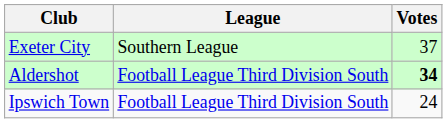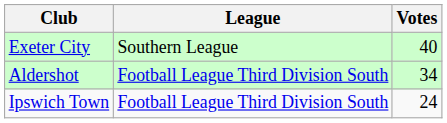 <table class=wikitable style=text-align:left>
 <tr>
 <th>Club</th>
 <th>League</th>
 <th>Votes</th>
 </tr>
 <tr bgcolor=ccffcc>
 <td><a href='#'>Exeter City</a></td>
 <td>Southern League</td>
-<td align=right>37</td>
+<td align=right>40</td>
 </tr>
 <tr bgcolor=ccffcc>
 <td><a href='#'>Aldershot</a></td>
 <td><a href='#'>Football League Third Division South</a></td>
-<td align=right><strong>34</strong></td>
+<td align=right>34</td>
 </tr>
 <tr>
 <td><a href='#'>Ipswich Town</a></td>
 <td><a href='#'>Football League Third Division South</a></td>
 <td align=right>24</td>
 </tr>
 </table>
